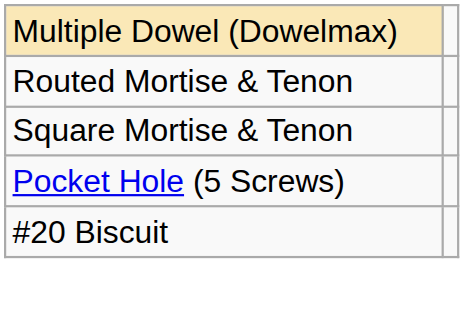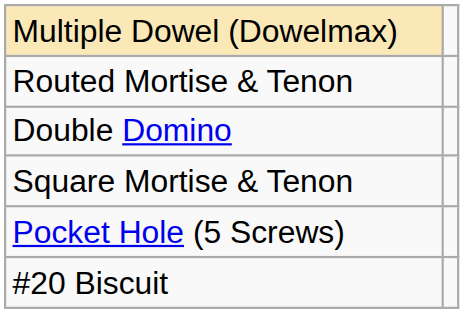 <table class="wikitable" style="font-size:90%">
 <tr>
 <td style="background-color:#fae8b7; padding-right:20px">Multiple Dowel (Dowelmax)</td>
 <td></td>
 </tr>
 <tr>
 <td>Routed Mortise & Tenon</td>
+<td></td>
+</tr>
+<tr>
+<td>Double <a href='#'>Domino</a></td>
 <td></td>
 </tr>
 <tr>
 <td>Square Mortise & Tenon</td>
 <td></td>
 </tr>
 <tr>
 <td><a href='#'>Pocket Hole</a> (5 Screws)</td>
 <td></td>
 </tr>
 <tr>
 <td>#20 Biscuit</td>
 <td></td>
 </tr>
 </table>
